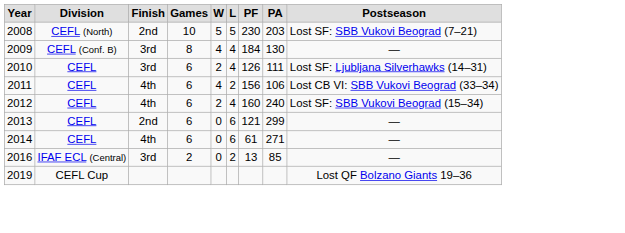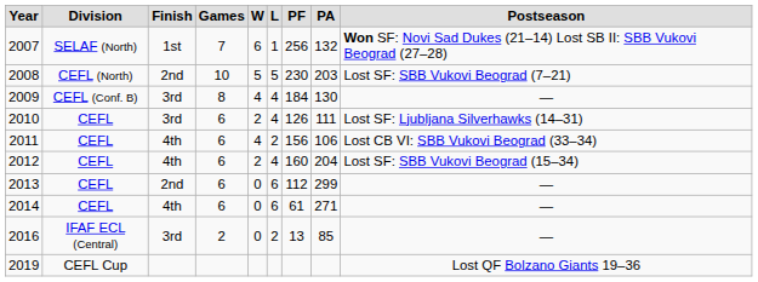 <table class="wikitable" style="text-align:center;">
 <tr style="background:#DFDFDF; font-weight:bold">
 <td>Year</td>
 <td>Division</td>
 <td>Finish</td>
 <td>Games</td>
 <td>W</td>
 <td>L</td>
 <td>PF</td>
 <td>PA</td>
 <td>Postseason</td>
+</tr>
+<tr>
+<td>2007</td>
+<td><a href='#'>SELAF</a> <small>(North)</small></td>
+<td>1st</td>
+<td>7</td>
+<td>6</td>
+<td>1</td>
+<td>256</td>
+<td>132</td>
+<td align="left"><strong>Won</strong> SF: <a href='#'>Novi Sad Dukes</a> (21–14)  Lost SB II: <a href='#'>SBB Vukovi Beograd</a> (27–28)</td>
 </tr>
 <tr>
 <td>2008</td>
 <td><a href='#'>CEFL</a> <small>(North)</small></td>
 <td>2nd</td>
 <td>10</td>
 <td>5</td>
 <td>5</td>
 <td>230</td>
 <td>203</td>
 <td align="left">Lost SF: <a href='#'>SBB Vukovi Beograd</a> (7–21)</td>
 </tr>
 <tr>
 <td>2009</td>
 <td><a href='#'>CEFL</a> <small>(Conf. B)</small></td>
 <td>3rd</td>
 <td>8</td>
 <td>4</td>
 <td>4</td>
 <td>184</td>
 <td>130</td>
 <td>—</td>
 </tr>
 <tr>
 <td>2010</td>
 <td><a href='#'>CEFL</a></td>
 <td>3rd</td>
 <td>6</td>
 <td>2</td>
 <td>4</td>
 <td>126</td>
 <td>111</td>
 <td align="left">Lost SF: <a href='#'>Ljubljana Silverhawks</a> (14–31)</td>
 </tr>
 <tr>
 <td>2011</td>
 <td><a href='#'>CEFL</a></td>
 <td>4th</td>
 <td>6</td>
 <td>4</td>
 <td>2</td>
 <td>156</td>
 <td>106</td>
 <td align="left">Lost CB VI: <a href='#'>SBB Vukovi Beograd</a> (33–34)</td>
 </tr>
 <tr>
 <td>2012</td>
 <td><a href='#'>CEFL</a></td>
 <td>4th</td>
 <td>6</td>
 <td>2</td>
 <td>4</td>
 <td>160</td>
-<td>240</td>
+<td>204</td>
 <td align="left">Lost SF: <a href='#'>SBB Vukovi Beograd</a> (15–34)</td>
 </tr>
 <tr>
 <td>2013</td>
 <td><a href='#'>CEFL</a></td>
 <td>2nd</td>
 <td>6</td>
 <td>0</td>
 <td>6</td>
-<td>121</td>
+<td>112</td>
 <td>299</td>
 <td>—</td>
 </tr>
 <tr>
 <td>2014</td>
 <td><a href='#'>CEFL</a></td>
 <td>4th</td>
 <td>6</td>
 <td>0</td>
 <td>6</td>
 <td>61</td>
 <td>271</td>
 <td>—</td>
 </tr>
 <tr>
 <td>2016</td>
 <td><a href='#'>IFAF ECL</a> <small>(Central)</small></td>
 <td>3rd</td>
 <td>2</td>
 <td>0</td>
 <td>2</td>
 <td>13</td>
 <td>85</td>
 <td>—</td>
 </tr>
 <tr>
 <td>2019</td>
 <td>CEFL Cup</td>
 <td></td>
 <td></td>
 <td></td>
 <td></td>
 <td></td>
 <td></td>
 <td>Lost QF <a href='#'>Bolzano Giants</a> 19–36</td>
 </tr>
 </table>
